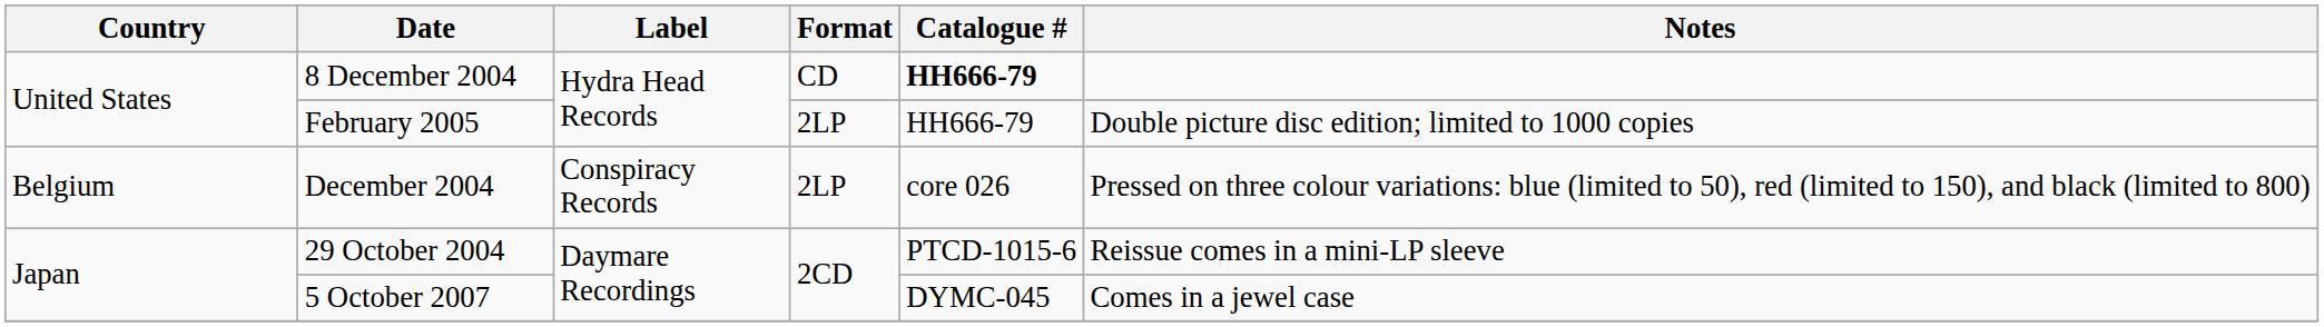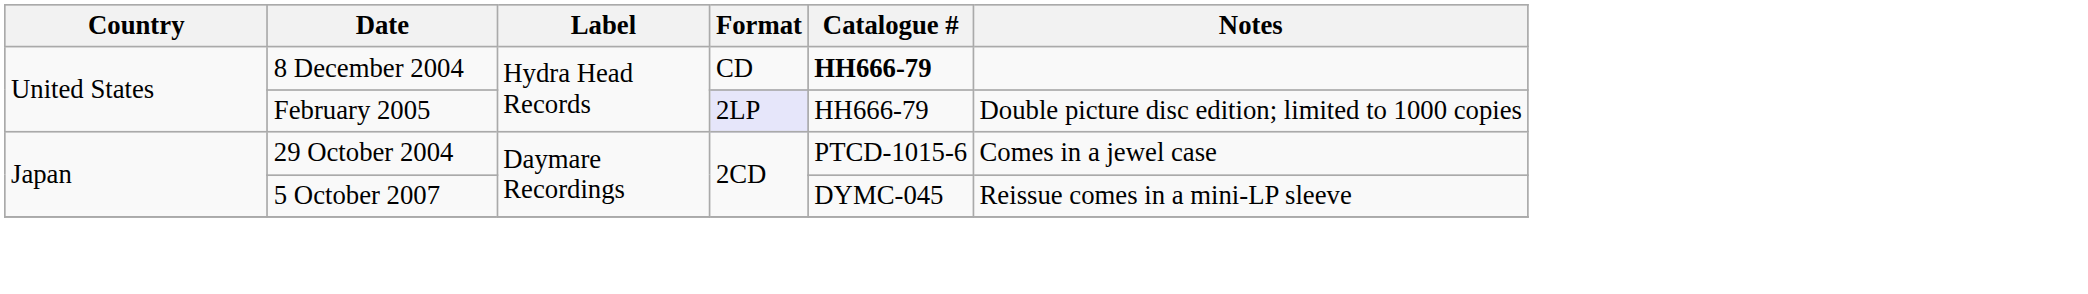 <table class="wikitable">
 <tr>
 <th width="150px">Country</th>
 <th width="130px">Date</th>
 <th width="120px">Label</th>
 <th>Format</th>
 <th>Catalogue #</th>
 <th>Notes</th>
 </tr>
 <tr>
 <td rowspan="2">United States</td>
 <td>8 December 2004</td>
 <td rowspan="2">Hydra Head Records</td>
 <td>CD</td>
 <td><strong>HH666-79</strong></td>
 <td></td>
 </tr>
 <tr>
 <td>February 2005</td>
-<td>2LP</td>
+<td style="background: lavender;">2LP</td>
 <td>HH666-79</td>
 <td>Double picture disc edition; limited to 1000 copies</td>
-</tr>
-<tr>
-<td>Belgium</td>
-<td>December 2004</td>
-<td>Conspiracy Records</td>
-<td>2LP</td>
-<td>core 026</td>
-<td>Pressed on three colour variations: blue (limited to 50), red (limited to 150), and black (limited to 800)</td>
 </tr>
 <tr>
 <td rowspan="2">Japan</td>
 <td>29 October 2004</td>
 <td rowspan="2">Daymare Recordings</td>
 <td rowspan="2">2CD</td>
 <td>PTCD-1015-6</td>
-<td>Reissue comes in a mini-LP sleeve</td>
+<td>Comes in a jewel case</td>
 </tr>
 <tr>
 <td>5 October 2007</td>
 <td>DYMC-045</td>
-<td>Comes in a jewel case</td>
+<td>Reissue comes in a mini-LP sleeve</td>
 </tr>
 <tr>
 </tr>
 </table>
